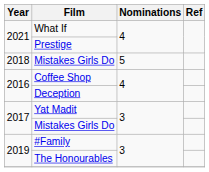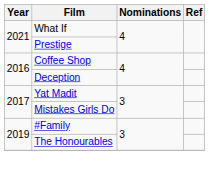 <table class="wikitable sortable">
 <tr>
 <th>Year</th>
 <th>Film</th>
 <th>Nominations</th>
 <th>Ref</th>
 </tr>
 <tr>
 <td rowspan=2>2021</td>
 <td>What If</td>
 <td rowspan=2>4</td>
 <td rowspan=2></td>
 </tr>
 <tr>
 <td><a href='#'>Prestige</a></td>
-</tr>
-<tr>
-<td>2018</td>
-<td><a href='#'>Mistakes Girls Do</a></td>
-<td>5</td>
-<td></td>
 </tr>
 <tr>
 <td rowspan="2">2016</td>
 <td><a href='#'>Coffee Shop</a></td>
 <td rowspan="2">4</td>
 <td></td>
 </tr>
 <tr>
 <td><a href='#'>Deception</a></td>
 <td></td>
 </tr>
 <tr>
 <td rowspan="2">2017</td>
 <td><a href='#'>Yat Madit</a></td>
 <td rowspan="2">3</td>
 <td></td>
 </tr>
 <tr>
 <td><a href='#'>Mistakes Girls Do</a></td>
 <td></td>
 </tr>
 <tr>
 <td rowspan="2">2019</td>
 <td><a href='#'>#Family</a></td>
 <td rowspan="2">3</td>
 <td></td>
 </tr>
 <tr>
 <td><a href='#'>The Honourables</a></td>
 <td></td>
 </tr>
 <tr>
 </tr>
 </table>
